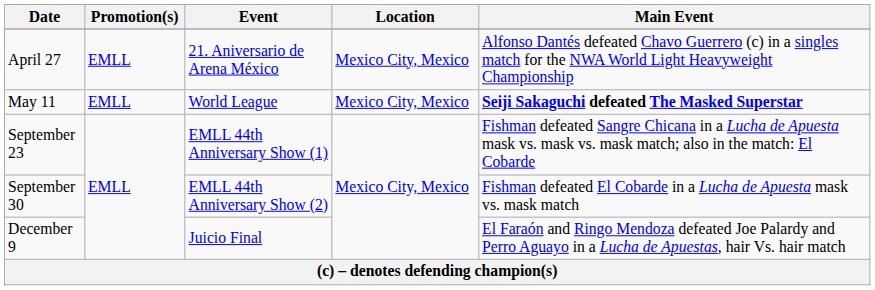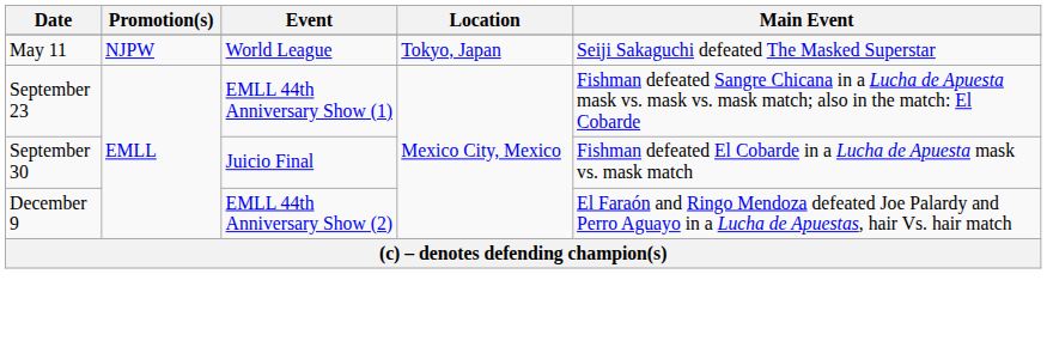 <table class="wikitable" style="width:100%;">
 <tr>
 <th width="5%">Date</th>
 <th width="5%">Promotion(s)</th>
 <th style="width:15%;">Event</th>
 <th style="width:15%;">Location</th>
 <th style="width:40%;">Main Event</th>
 </tr>
 <tr style="width:20%;" |Notes>
 </tr>
 <tr>
-<td>April 27</td>
-<td><a href='#'>EMLL</a></td>
-<td><a href='#'>21. Aniversario de Arena México</a></td>
-<td><a href='#'>Mexico City, Mexico</a></td>
-<td><a href='#'>Alfonso Dantés</a> defeated <a href='#'>Chavo Guerrero</a> (c) in a <a href='#'>singles match</a> for the <a href='#'>NWA World Light Heavyweight Championship</a></td>
-</tr>
-<tr>
 <td>May 11</td>
-<td><a href='#'>EMLL</a></td>
+<td><a href='#'>NJPW</a></td>
 <td><a href='#'>World League</a></td>
-<td><a href='#'>Mexico City, Mexico</a></td>
-<td><strong><a href='#'>Seiji Sakaguchi</a> defeated <a href='#'>The Masked Superstar</a></strong></td>
+<td><a href='#'>Tokyo, Japan</a></td>
+<td><a href='#'>Seiji Sakaguchi</a> defeated <a href='#'>The Masked Superstar</a></td>
 </tr>
 <tr>
 <td>September 23</td>
 <td rowspan="3"><a href='#'>EMLL</a></td>
 <td><a href='#'>EMLL 44th Anniversary Show (1)</a></td>
 <td rowspan="3"><a href='#'>Mexico City, Mexico</a></td>
 <td><a href='#'>Fishman</a> defeated <a href='#'>Sangre Chicana</a> in a <em><a href='#'>Lucha de Apuesta</a></em> mask vs. mask vs. mask match; also in the match: <a href='#'>El Cobarde</a></td>
 </tr>
 <tr>
 <td>September 30</td>
-<td><a href='#'>EMLL 44th Anniversary Show (2)</a></td>
+<td><a href='#'>Juicio Final</a></td>
 <td><a href='#'>Fishman</a> defeated <a href='#'>El Cobarde</a> in a <em><a href='#'>Lucha de Apuesta</a></em> mask vs. mask match</td>
 </tr>
 <tr>
 <td>December 9</td>
-<td><a href='#'>Juicio Final</a></td>
+<td><a href='#'>EMLL 44th Anniversary Show (2)</a></td>
 <td><a href='#'>El Faraón</a> and <a href='#'>Ringo Mendoza</a> defeated Joe Palardy and <a href='#'>Perro Aguayo</a> in a <em><a href='#'>Lucha de Apuestas</a></em>, hair Vs. hair match</td>
 </tr>
 <tr>
 <th colspan="5">(c) – denotes defending champion(s)</th>
 </tr>
 </table>
